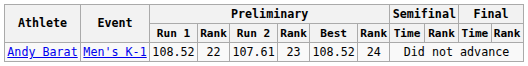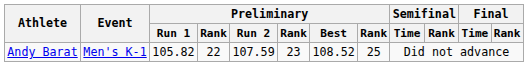 <table class="wikitable" style="font-size:90%">
 <tr>
 <th rowspan=2>Athlete</th>
 <th rowspan=2>Event</th>
 <th colspan=6>Preliminary</th>
 <th colspan=2>Semifinal</th>
 <th colspan=2>Final</th>
 </tr>
 <tr style="font-size:95%">
 <th>Run 1</th>
 <th>Rank</th>
 <th>Run 2</th>
 <th>Rank</th>
 <th>Best</th>
 <th>Rank</th>
 <th>Time</th>
 <th>Rank</th>
 <th>Time</th>
 <th>Rank</th>
 </tr>
 <tr align=center>
 <td align=left><a href='#'>Andy Barat</a></td>
 <td align=left><a href='#'>Men's K-1</a></td>
-<td>108.52</td>
+<td>105.82</td>
 <td>22</td>
-<td>107.61</td>
+<td>107.59</td>
 <td>23</td>
 <td>108.52</td>
-<td>24</td>
+<td>25</td>
 <td colspan="4">Did not advance</td>
 </tr>
 </table>
